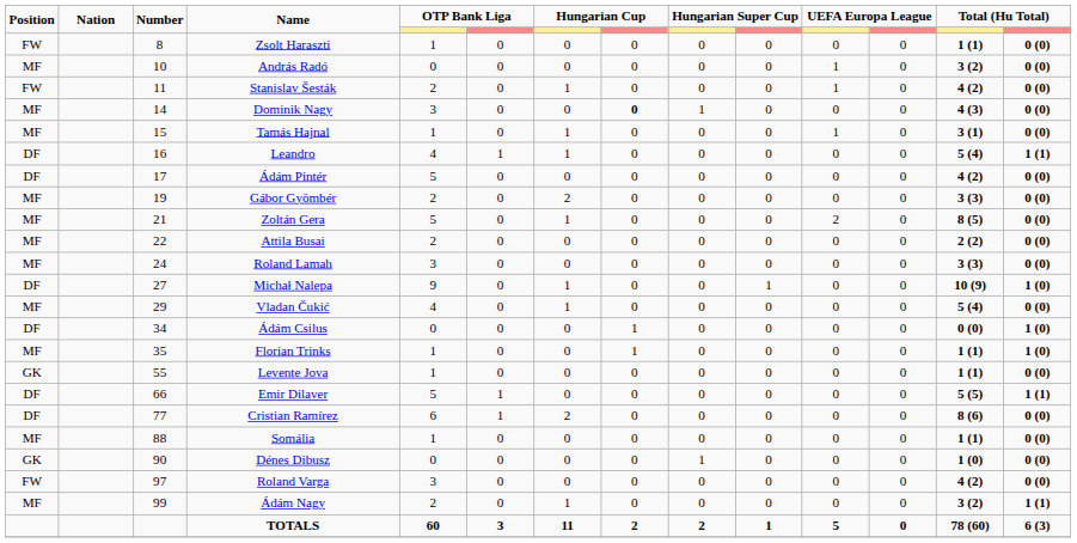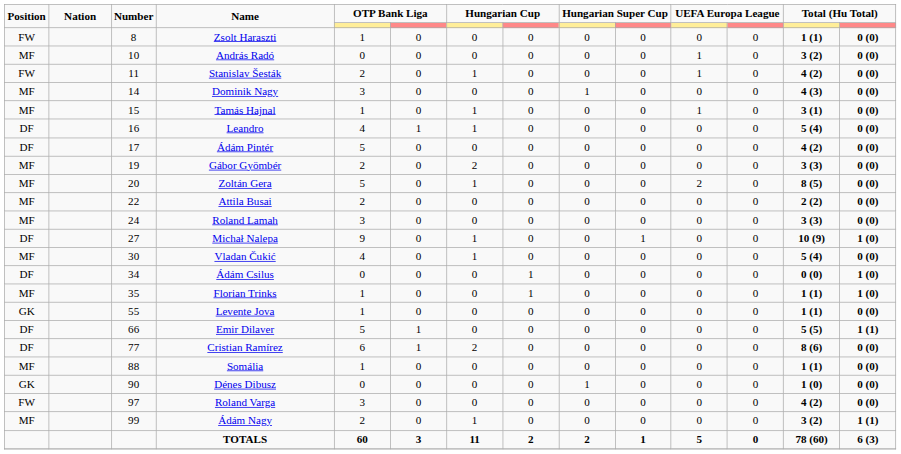 <table class="wikitable" style="font-size: 95%; text-align: center;">
 <tr>
 <td rowspan="2" width="5%" align="center"><strong>Position</strong></td>
 <td rowspan="2" width="7%" align="center"><strong>Nation</strong></td>
 <td rowspan="2" width="5%" align="center"><strong>Number</strong></td>
 <td rowspan="2" width="20%" align="center"><strong>Name</strong></td>
 <td colspan="2" align="center"><strong>OTP Bank Liga</strong></td>
 <td colspan="2" align="center"><strong>Hungarian Cup</strong></td>
 <td colspan="2" align="center"><strong>Hungarian Super Cup</strong></td>
 <td colspan="2" align="center"><strong>UEFA Europa League</strong></td>
 <td colspan="2" align="center"><strong>Total (Hu Total)</strong></td>
 </tr>
 <tr>
 <th width=60 style="background: #FFEE99"></th>
 <th width=60 style="background: #FF8888"></th>
 <th width=60 style="background: #FFEE99"></th>
 <th width=60 style="background: #FF8888"></th>
 <th width=60 style="background: #FFEE99"></th>
 <th width=60 style="background: #FF8888"></th>
 <th width=60 style="background: #FFEE99"></th>
 <th width=60 style="background: #FF8888"></th>
 <th width=60 style="background: #FFEE99"></th>
 <th width=60 style="background: #FF8888"></th>
 </tr>
 <tr>
 <td>FW</td>
 <td></td>
 <td>8</td>
 <td><a href='#'>Zsolt Haraszti</a></td>
 <td>1</td>
 <td>0</td>
 <td>0</td>
 <td>0</td>
 <td>0</td>
 <td>0</td>
 <td>0</td>
 <td>0</td>
 <td><strong>1 (1)</strong></td>
 <td><strong>0 (0)</strong></td>
 </tr>
 <tr>
 <td>MF</td>
 <td></td>
 <td>10</td>
 <td><a href='#'>András Radó</a></td>
 <td>0</td>
 <td>0</td>
 <td>0</td>
 <td>0</td>
 <td>0</td>
 <td>0</td>
 <td>1</td>
 <td>0</td>
 <td><strong>3 (2)</strong></td>
 <td><strong>0 (0)</strong></td>
 </tr>
 <tr>
 <td>FW</td>
 <td></td>
 <td>11</td>
 <td><a href='#'>Stanislav Šesták</a></td>
 <td>2</td>
 <td>0</td>
 <td>1</td>
 <td>0</td>
 <td>0</td>
 <td>0</td>
 <td>1</td>
 <td>0</td>
 <td><strong>4 (2)</strong></td>
 <td><strong>0 (0)</strong></td>
 </tr>
 <tr>
 <td>MF</td>
 <td></td>
 <td>14</td>
 <td><a href='#'>Dominik Nagy</a></td>
 <td>3</td>
 <td>0</td>
 <td>0</td>
-<td><strong>0</strong></td>
+<td>0</td>
 <td>1</td>
 <td>0</td>
 <td>0</td>
 <td>0</td>
 <td><strong>4 (3)</strong></td>
 <td><strong>0 (0)</strong></td>
 </tr>
 <tr>
 <td>MF</td>
 <td></td>
 <td>15</td>
 <td><a href='#'>Tamás Hajnal</a></td>
 <td>1</td>
 <td>0</td>
 <td>1</td>
 <td>0</td>
 <td>0</td>
 <td>0</td>
 <td>1</td>
 <td>0</td>
 <td><strong>3 (1)</strong></td>
 <td><strong>0 (0)</strong></td>
 </tr>
 <tr>
 <td>DF</td>
 <td></td>
 <td>16</td>
 <td><a href='#'>Leandro</a></td>
 <td>4</td>
 <td>1</td>
 <td>1</td>
 <td>0</td>
 <td>0</td>
 <td>0</td>
 <td>0</td>
 <td>0</td>
 <td><strong>5 (4)</strong></td>
-<td><strong>1 (1)</strong></td>
+<td><strong>0 (0)</strong></td>
 </tr>
 <tr>
 <td>DF</td>
 <td></td>
 <td>17</td>
 <td><a href='#'>Ádám Pintér</a></td>
 <td>5</td>
 <td>0</td>
 <td>0</td>
 <td>0</td>
 <td>0</td>
 <td>0</td>
 <td>0</td>
 <td>0</td>
 <td><strong>4 (2)</strong></td>
 <td><strong>0 (0)</strong></td>
 </tr>
 <tr>
 <td>MF</td>
 <td></td>
 <td>19</td>
 <td><a href='#'>Gábor Gyömbér</a></td>
 <td>2</td>
 <td>0</td>
 <td>2</td>
 <td>0</td>
 <td>0</td>
 <td>0</td>
 <td>0</td>
 <td>0</td>
 <td><strong>3 (3)</strong></td>
 <td><strong>0 (0)</strong></td>
 </tr>
 <tr>
 <td>MF</td>
 <td></td>
-<td>21</td>
+<td>20</td>
 <td><a href='#'>Zoltán Gera</a></td>
 <td>5</td>
 <td>0</td>
 <td>1</td>
 <td>0</td>
 <td>0</td>
 <td>0</td>
 <td>2</td>
 <td>0</td>
 <td><strong>8 (5)</strong></td>
 <td><strong>0 (0)</strong></td>
 </tr>
 <tr>
 <td>MF</td>
 <td></td>
 <td>22</td>
 <td><a href='#'>Attila Busai</a></td>
 <td>2</td>
 <td>0</td>
 <td>0</td>
 <td>0</td>
 <td>0</td>
 <td>0</td>
 <td>0</td>
 <td>0</td>
 <td><strong>2 (2)</strong></td>
 <td><strong>0 (0)</strong></td>
 </tr>
 <tr>
 <td>MF</td>
 <td></td>
 <td>24</td>
 <td><a href='#'>Roland Lamah</a></td>
 <td>3</td>
 <td>0</td>
 <td>0</td>
 <td>0</td>
 <td>0</td>
 <td>0</td>
 <td>0</td>
 <td>0</td>
 <td><strong>3 (3)</strong></td>
 <td><strong>0 (0)</strong></td>
 </tr>
 <tr>
 <td>DF</td>
 <td></td>
 <td>27</td>
 <td><a href='#'>Michał Nalepa</a></td>
 <td>9</td>
 <td>0</td>
 <td>1</td>
 <td>0</td>
 <td>0</td>
 <td>1</td>
 <td>0</td>
 <td>0</td>
 <td><strong>10 (9)</strong></td>
 <td><strong>1 (0)</strong></td>
 </tr>
 <tr>
 <td>MF</td>
 <td></td>
-<td>29</td>
+<td>30</td>
 <td><a href='#'>Vladan Čukić</a></td>
 <td>4</td>
 <td>0</td>
 <td>1</td>
 <td>0</td>
 <td>0</td>
 <td>0</td>
 <td>0</td>
 <td>0</td>
 <td><strong>5 (4)</strong></td>
 <td><strong>0 (0)</strong></td>
 </tr>
 <tr>
 <td>DF</td>
 <td></td>
 <td>34</td>
 <td><a href='#'>Ádám Csilus</a></td>
 <td>0</td>
 <td>0</td>
 <td>0</td>
 <td>1</td>
 <td>0</td>
 <td>0</td>
 <td>0</td>
 <td>0</td>
 <td><strong>0 (0)</strong></td>
 <td><strong>1 (0)</strong></td>
 </tr>
 <tr>
 <td>MF</td>
 <td></td>
 <td>35</td>
 <td><a href='#'>Florian Trinks</a></td>
 <td>1</td>
 <td>0</td>
 <td>0</td>
 <td>1</td>
 <td>0</td>
 <td>0</td>
 <td>0</td>
 <td>0</td>
 <td><strong>1 (1)</strong></td>
 <td><strong>1 (0)</strong></td>
 </tr>
 <tr>
 <td>GK</td>
 <td></td>
 <td>55</td>
 <td><a href='#'>Levente Jova</a></td>
 <td>1</td>
 <td>0</td>
 <td>0</td>
 <td>0</td>
 <td>0</td>
 <td>0</td>
 <td>0</td>
 <td>0</td>
 <td><strong>1 (1)</strong></td>
 <td><strong>0 (0)</strong></td>
 </tr>
 <tr>
 <td>DF</td>
 <td></td>
 <td>66</td>
 <td><a href='#'>Emir Dilaver</a></td>
 <td>5</td>
 <td>1</td>
 <td>0</td>
 <td>0</td>
 <td>0</td>
 <td>0</td>
 <td>0</td>
 <td>0</td>
 <td><strong>5 (5)</strong></td>
 <td><strong>1 (1)</strong></td>
 </tr>
 <tr>
 <td>DF</td>
 <td></td>
 <td>77</td>
 <td><a href='#'>Cristian Ramírez</a></td>
 <td>6</td>
 <td>1</td>
 <td>2</td>
 <td>0</td>
 <td>0</td>
 <td>0</td>
 <td>0</td>
 <td>0</td>
 <td><strong>8 (6)</strong></td>
 <td><strong>0 (0)</strong></td>
 </tr>
 <tr>
 <td>MF</td>
 <td></td>
 <td>88</td>
 <td><a href='#'>Somália</a></td>
 <td>1</td>
 <td>0</td>
 <td>0</td>
 <td>0</td>
 <td>0</td>
 <td>0</td>
 <td>0</td>
 <td>0</td>
 <td><strong>1 (1)</strong></td>
 <td><strong>0 (0)</strong></td>
 </tr>
 <tr>
 <td>GK</td>
 <td></td>
 <td>90</td>
 <td><a href='#'>Dénes Dibusz</a></td>
 <td>0</td>
 <td>0</td>
 <td>0</td>
 <td>0</td>
 <td>1</td>
 <td>0</td>
 <td>0</td>
 <td>0</td>
 <td><strong>1 (0)</strong></td>
 <td><strong>0 (0)</strong></td>
 </tr>
 <tr>
 <td>FW</td>
 <td></td>
 <td>97</td>
 <td><a href='#'>Roland Varga</a></td>
 <td>3</td>
 <td>0</td>
 <td>0</td>
 <td>0</td>
 <td>0</td>
 <td>0</td>
 <td>0</td>
 <td>0</td>
 <td><strong>4 (2)</strong></td>
 <td><strong>0 (0)</strong></td>
 </tr>
 <tr>
 <td>MF</td>
 <td></td>
 <td>99</td>
 <td><a href='#'>Ádám Nagy</a></td>
 <td>2</td>
 <td>0</td>
 <td>1</td>
 <td>0</td>
 <td>0</td>
 <td>0</td>
 <td>0</td>
 <td>0</td>
 <td><strong>3 (2)</strong></td>
 <td><strong>1 (1)</strong></td>
 </tr>
 <tr>
 <td></td>
 <td></td>
 <td></td>
 <td><strong>TOTALS</strong></td>
 <td><strong>60</strong></td>
 <td><strong>3</strong></td>
 <td><strong>11</strong></td>
 <td><strong>2</strong></td>
 <td><strong>2</strong></td>
 <td><strong>1</strong></td>
 <td><strong>5</strong></td>
 <td><strong>0</strong></td>
 <td><strong>78 (60)</strong></td>
 <td><strong>6 (3)</strong></td>
 </tr>
 <tr>
 </tr>
 </table>
